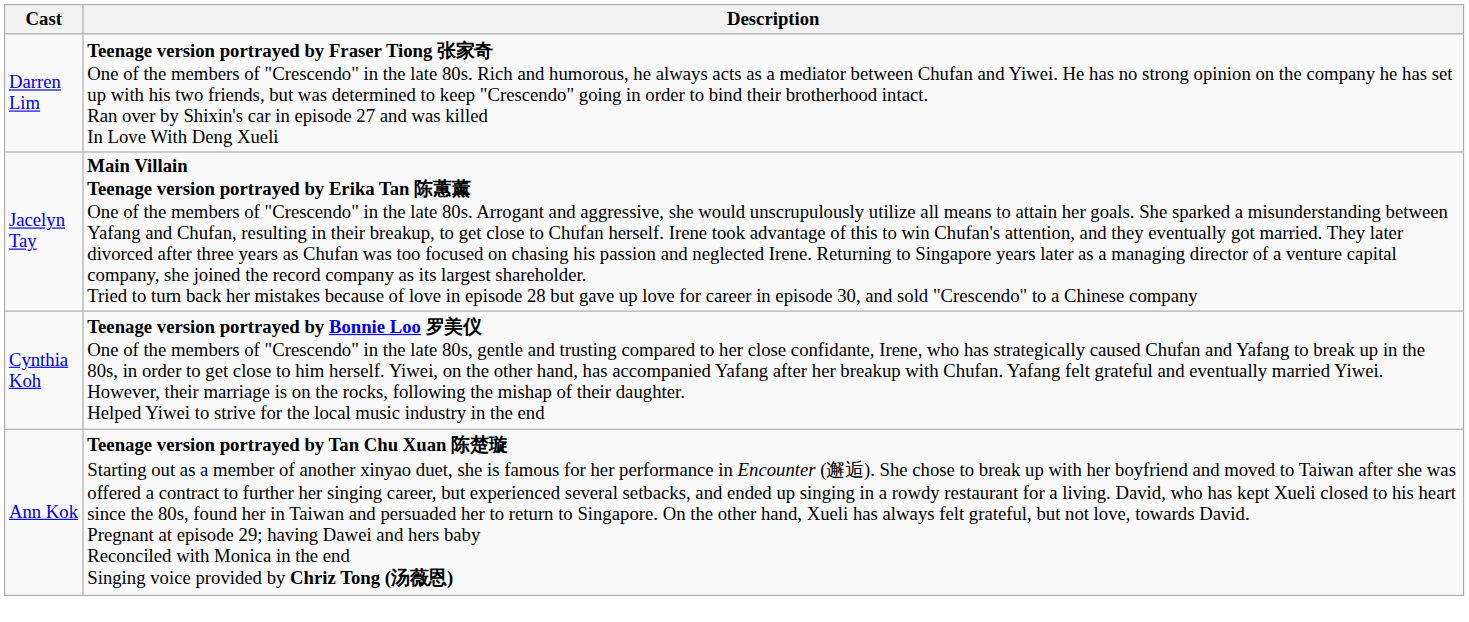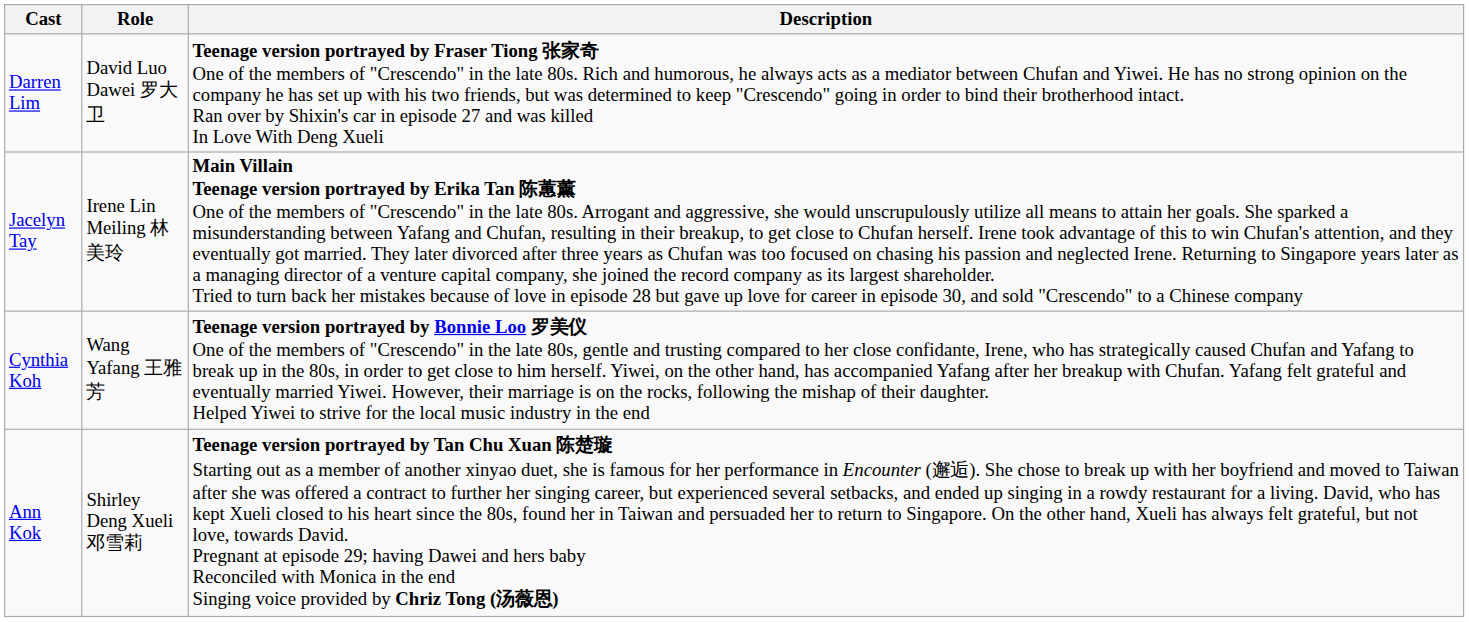 <table class="wikitable">
 <tr>
 <th>Cast</th>
+<th>Role</th>
 <th>Description</th>
 </tr>
 <tr>
 <td><a href='#'>Darren Lim</a></td>
+<td>David Luo Dawei 罗大卫</td>
 <td><strong>Teenage version portrayed by Fraser Tiong 张家奇 </strong> <br> One of the members of "Crescendo" in the late 80s. Rich and humorous, he always acts as a mediator between Chufan and Yiwei. He has no strong opinion on the company he has set up with his two friends, but was determined to keep "Crescendo" going in order to bind their brotherhood intact. <br> Ran over by Shixin's car in episode 27 and was killed <br> In Love With Deng Xueli</td>
 </tr>
 <tr>
 <td><a href='#'>Jacelyn Tay</a></td>
+<td>Irene Lin Meiling 林美玲</td>
 <td><strong>Main Villain</strong> <br> <strong>Teenage version portrayed by Erika Tan 陈蕙薰 </strong><br> One of the members of "Crescendo" in the late 80s. Arrogant and aggressive, she would unscrupulously utilize all means to attain her goals. She sparked a misunderstanding between Yafang and Chufan, resulting in their breakup, to get close to Chufan herself. Irene took advantage of this to win Chufan's attention, and they eventually got married. They later divorced after three years as Chufan was too focused on chasing his passion and neglected Irene. Returning to Singapore years later as a managing director of a venture capital company, she joined the record company as its largest shareholder. <br> Tried to turn back her mistakes because of love in episode 28 but gave up love for career in episode 30, and sold "Crescendo" to a Chinese company</td>
 </tr>
 <tr>
 <td><a href='#'>Cynthia Koh</a></td>
+<td>Wang Yafang 王雅芳</td>
 <td><strong>Teenage version portrayed by <a href='#'>Bonnie Loo</a> 罗美仪 </strong> <br> One of the members of "Crescendo" in the late 80s, gentle and trusting compared to her close confidante, Irene, who has strategically caused Chufan and Yafang to break up in the 80s, in order to get close to him herself. Yiwei, on the other hand, has accompanied Yafang after her breakup with Chufan. Yafang felt grateful and eventually married Yiwei. However, their marriage is on the rocks, following the mishap of their daughter. <br> Helped Yiwei to strive for the local music industry in the end</td>
 </tr>
 <tr>
 <td><a href='#'>Ann Kok</a></td>
+<td>Shirley Deng Xueli 邓雪莉</td>
 <td><strong>Teenage version portrayed by Tan Chu Xuan 陈楚璇 </strong> <br> Starting out as a member of another xinyao duet, she is famous for her performance in <em>Encounter</em> (邂逅). She chose to break up with her boyfriend and moved to Taiwan after she was offered a contract to further her singing career, but experienced several setbacks, and ended up singing in a rowdy restaurant for a living. David, who has kept Xueli closed to his heart since the 80s, found her in Taiwan and persuaded her to return to Singapore. On the other hand, Xueli has always felt grateful, but not love, towards David. <br> Pregnant at episode 29; having Dawei and hers baby <br> Reconciled with Monica in the end <br> Singing voice provided by <strong>Chriz Tong (汤薇恩)</strong></td>
 </tr>
 </table>
